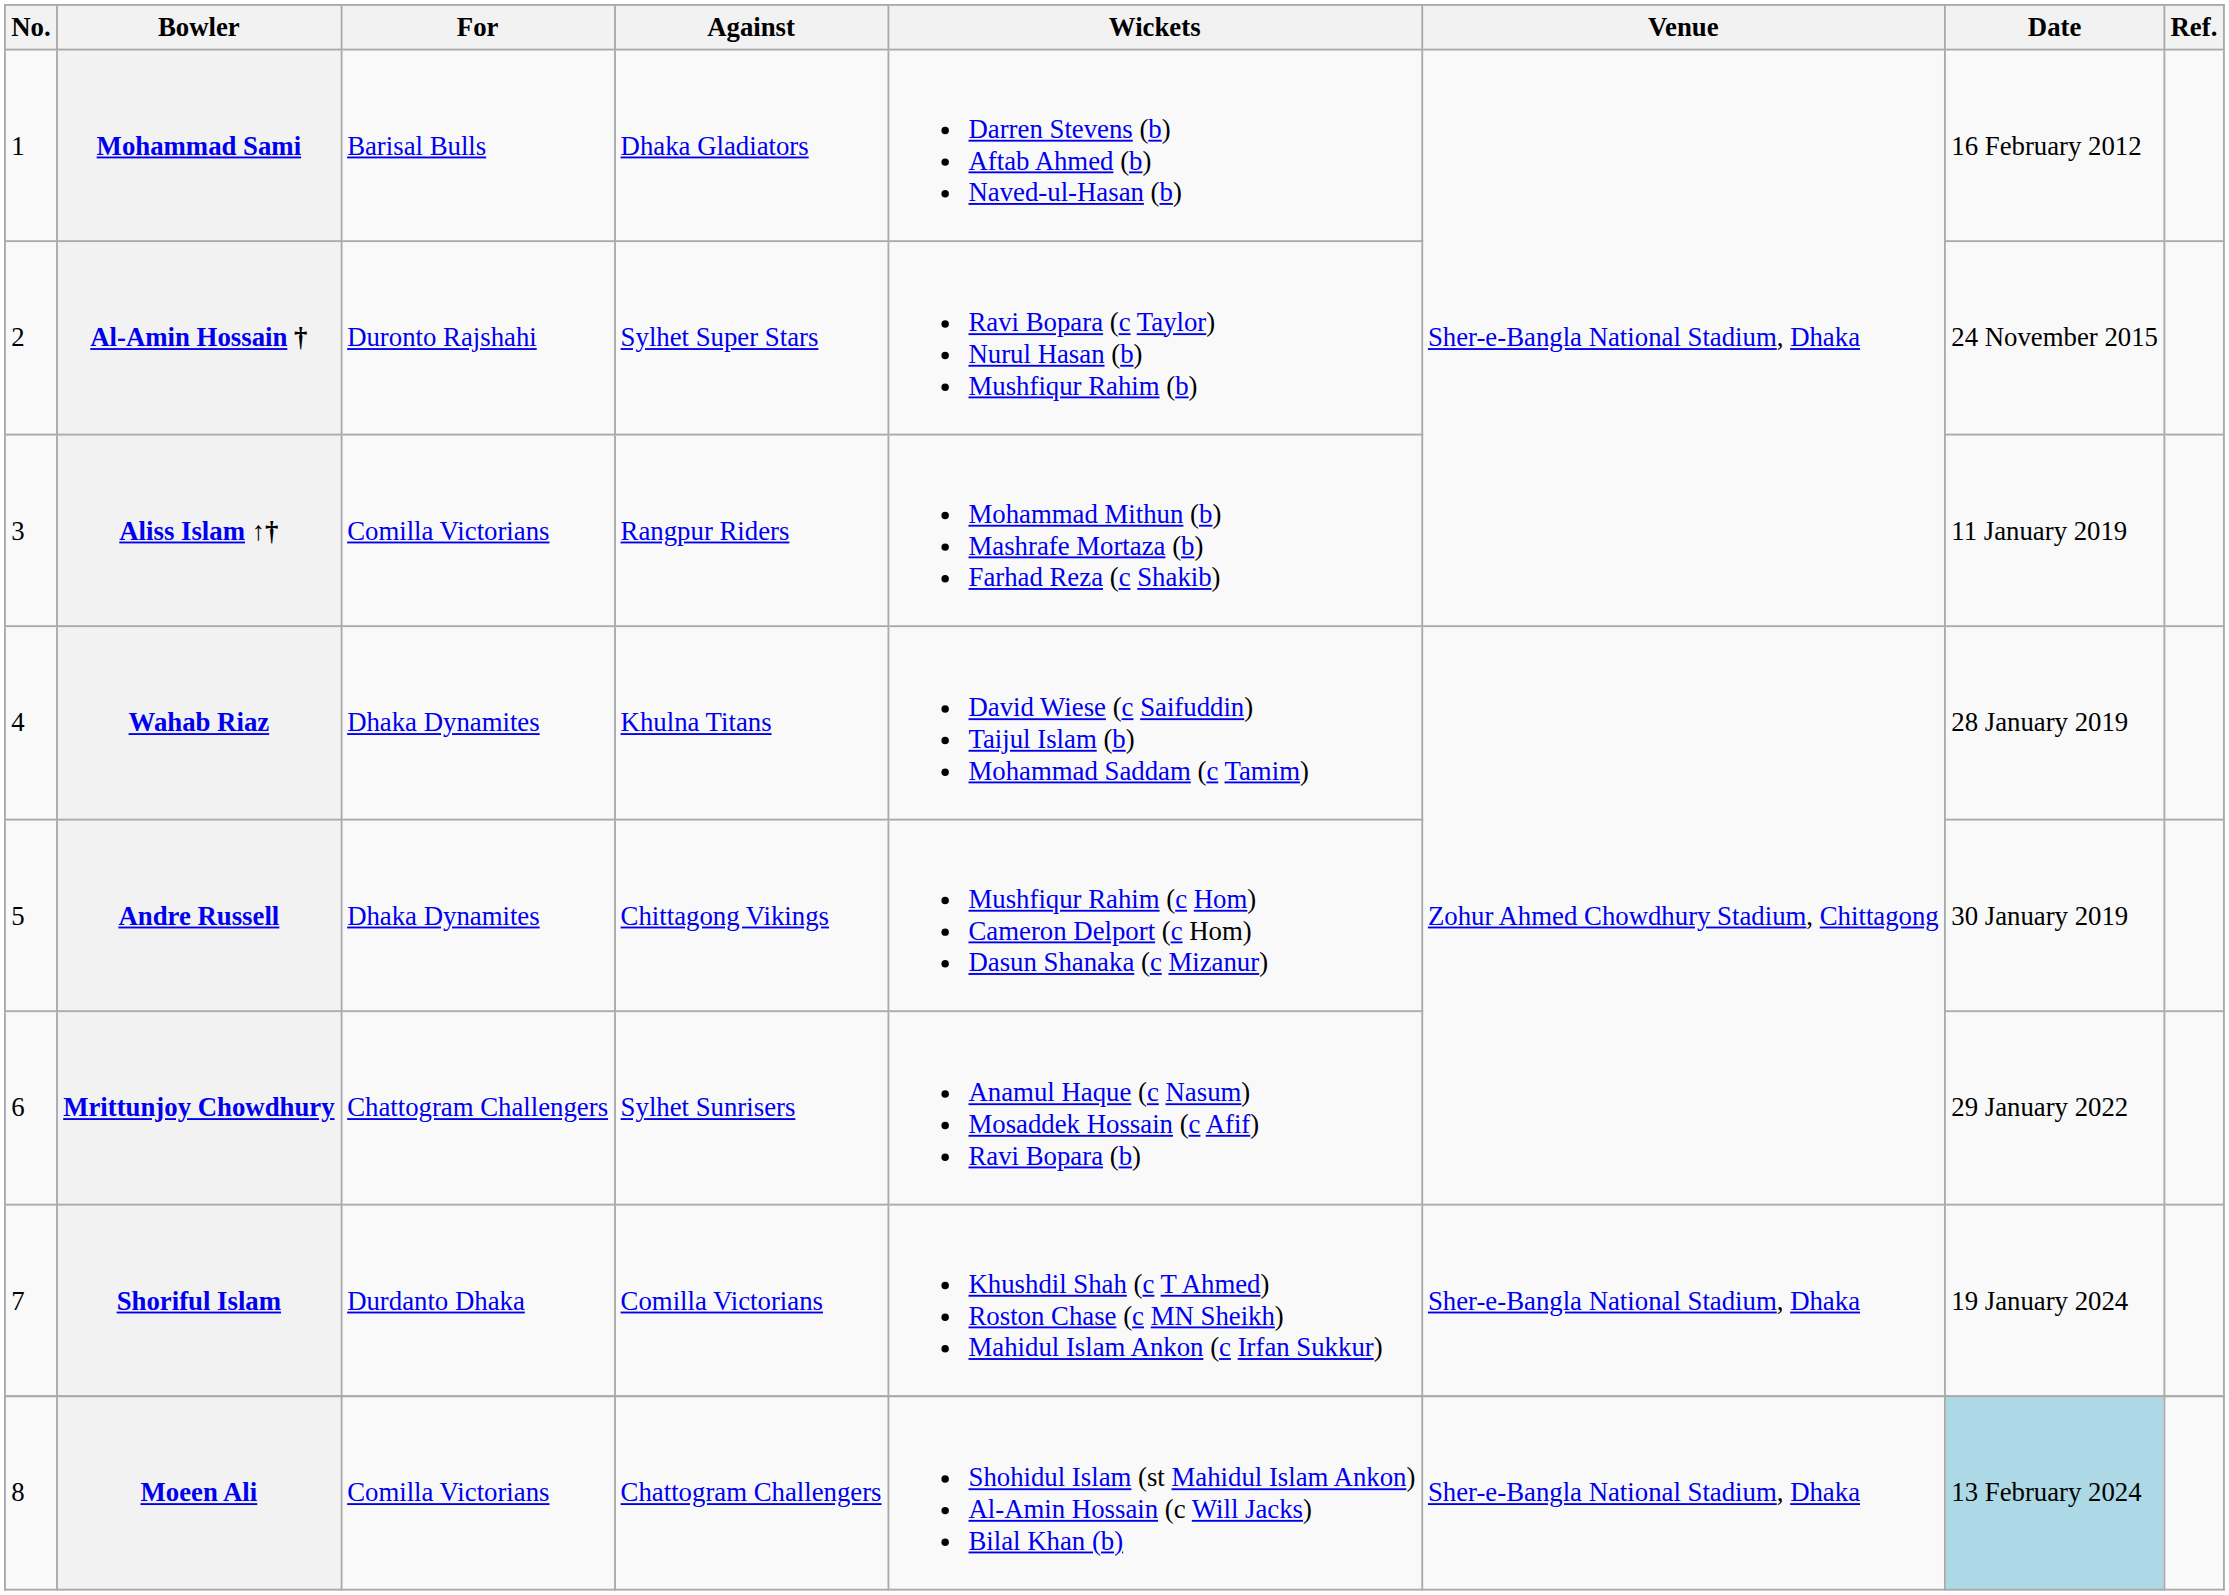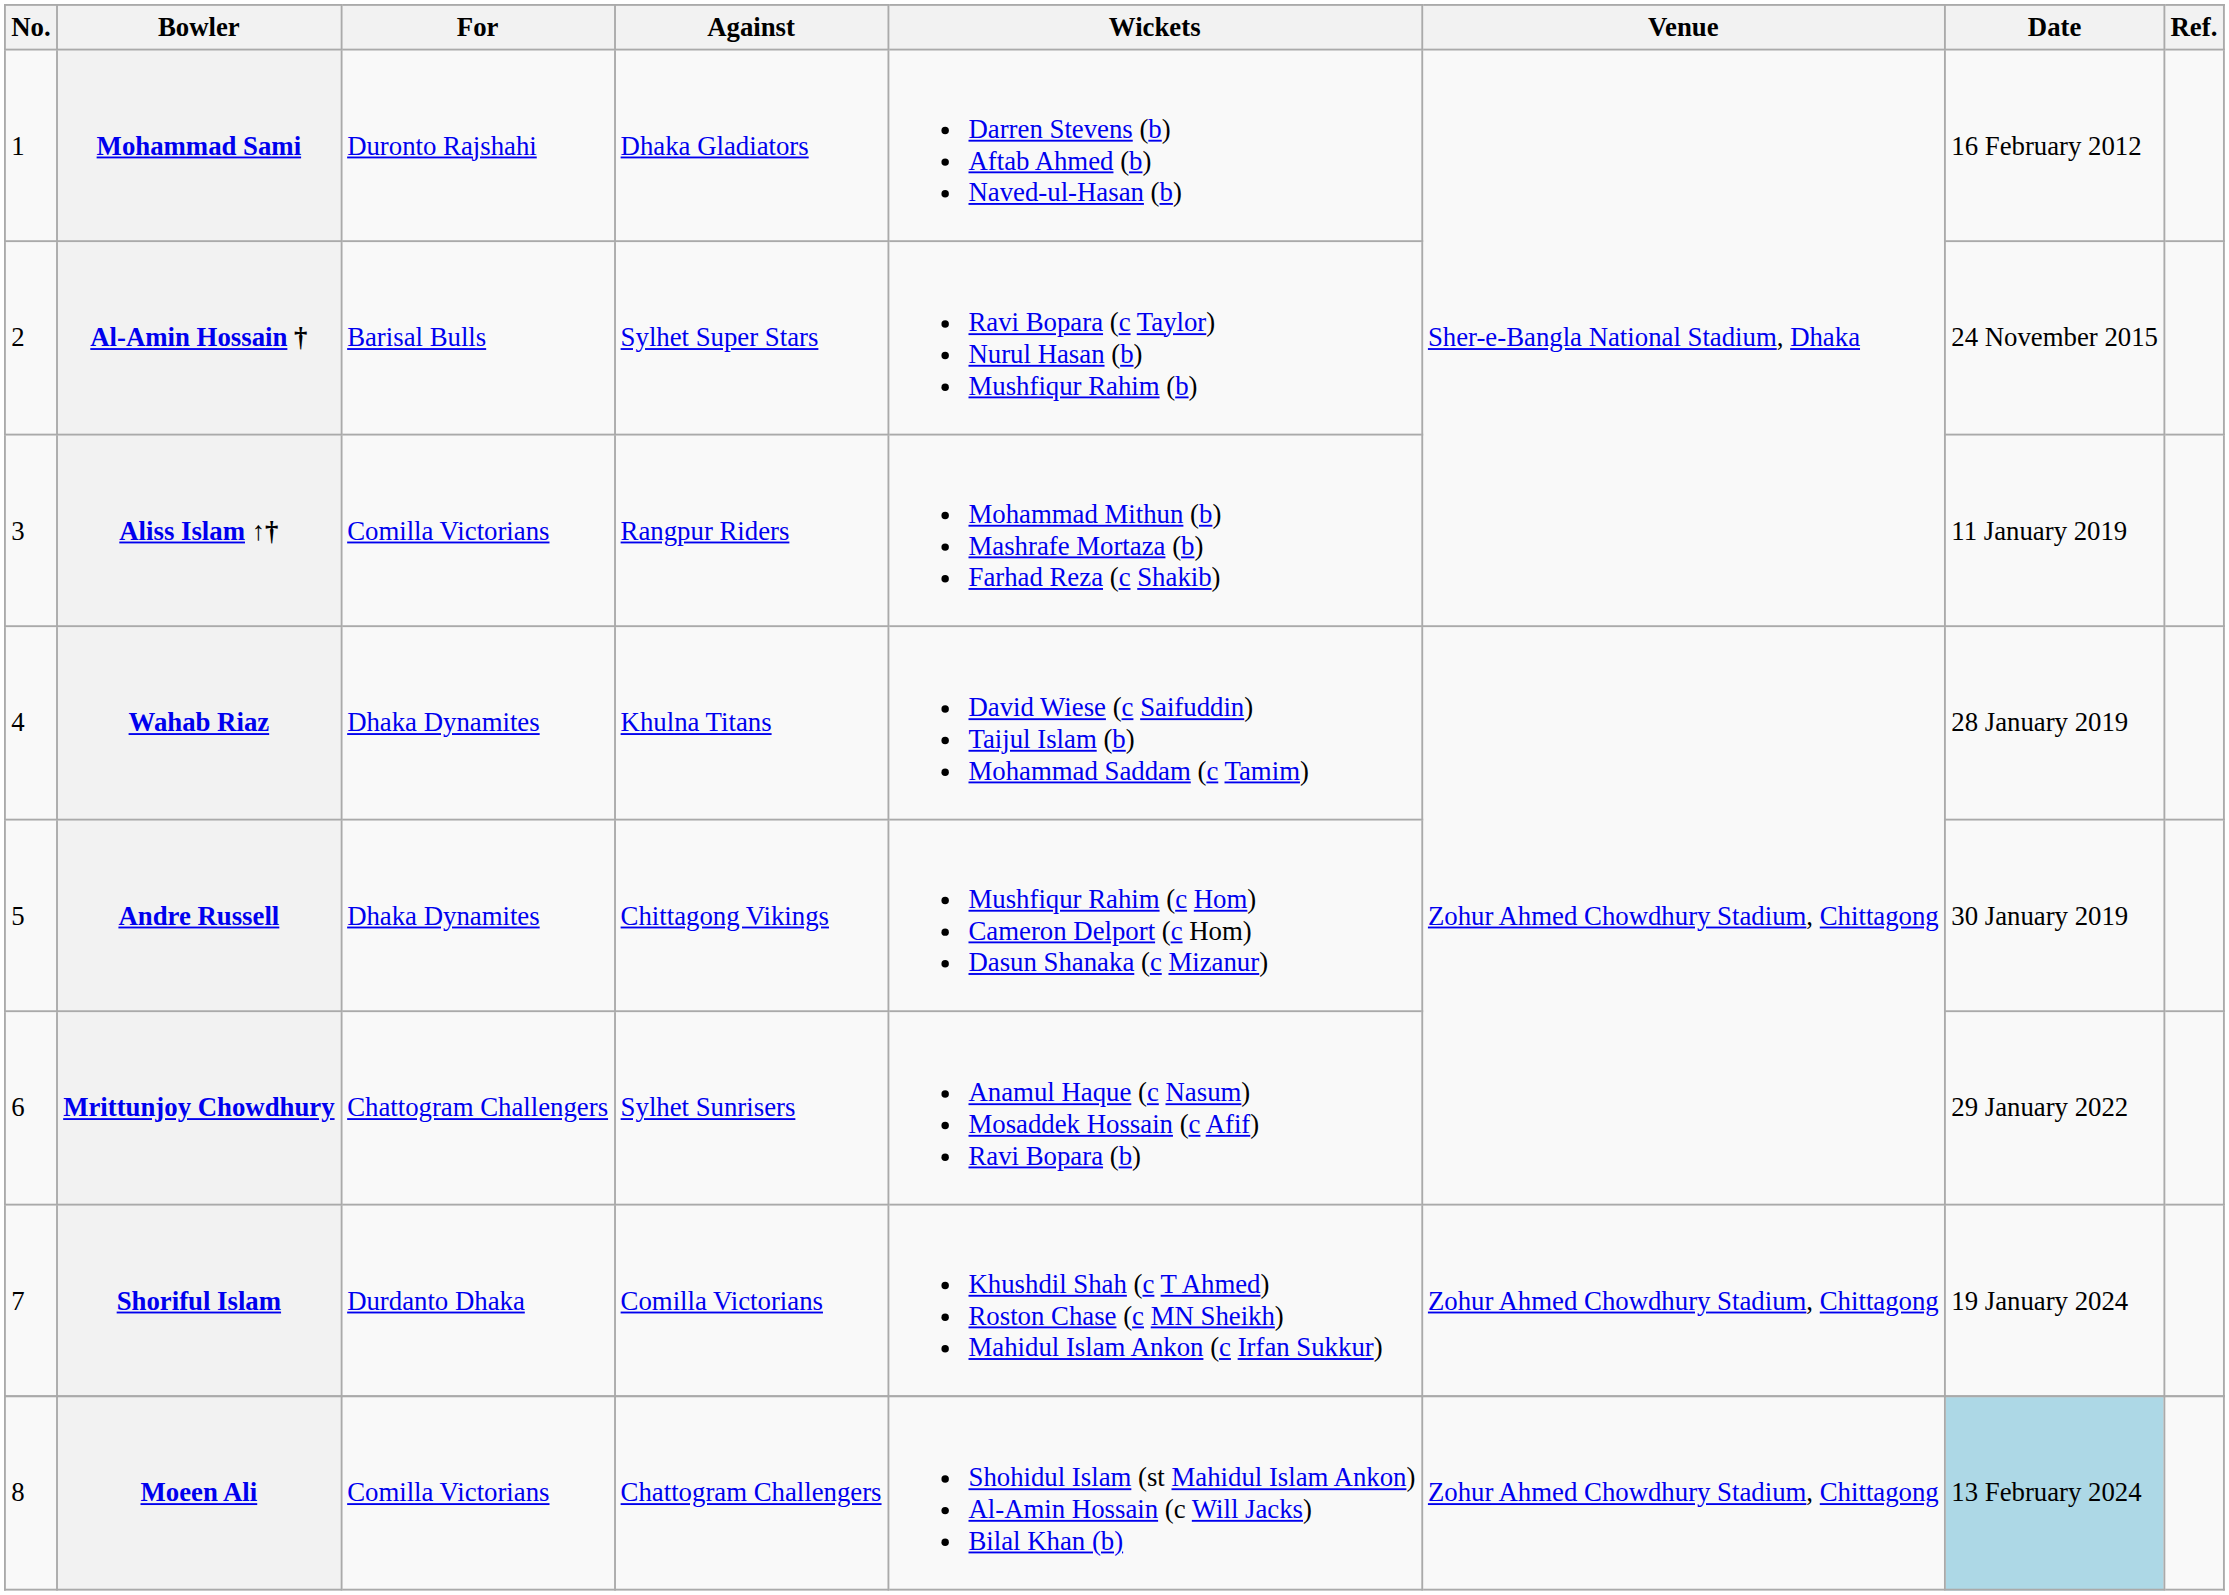 <table class="wikitable plainrowheaders" style="font-size:90%;">
 <tr>
 <th>No.</th>
 <th>Bowler</th>
 <th>For</th>
 <th>Against</th>
 <th class="unsortable">Wickets</th>
 <th>Venue</th>
 <th>Date</th>
 <th>Ref.</th>
 </tr>
 <tr>
 <td>1</td>
 <th scope="row"><a href='#'>Mohammad Sami</a></th>
-<td><a href='#'>Barisal Bulls</a></td>
+<td><a href='#'>Duronto Rajshahi</a></td>
 <td><a href='#'>Dhaka Gladiators</a></td>
 <td><br><ul><li><a href='#'>Darren Stevens</a> (<a href='#'>b</a>)</li><li><a href='#'>Aftab Ahmed</a> (<a href='#'>b</a>)</li><li><a href='#'>Naved-ul-Hasan</a> (<a href='#'>b</a>)</li></ul></td>
 <td rowspan=3><a href='#'>Sher-e-Bangla National Stadium</a>, <a href='#'>Dhaka</a></td>
 <td>16 February 2012</td>
 <td></td>
 </tr>
 <tr>
 <td>2</td>
 <th scope="row"><a href='#'>Al-Amin Hossain</a> †</th>
-<td><a href='#'>Duronto Rajshahi</a></td>
+<td><a href='#'>Barisal Bulls</a></td>
 <td><a href='#'>Sylhet Super Stars</a></td>
 <td><br><ul><li><a href='#'>Ravi Bopara</a> (<a href='#'>c</a> <a href='#'>Taylor</a>)</li><li><a href='#'>Nurul Hasan</a> (<a href='#'>b</a>)</li><li><a href='#'>Mushfiqur Rahim</a> (<a href='#'>b</a>)</li></ul></td>
 <td>24 November 2015</td>
 <td></td>
 </tr>
 <tr>
 <td>3</td>
 <th scope="row"><a href='#'>Aliss Islam</a> ↑†</th>
 <td><a href='#'>Comilla Victorians</a></td>
 <td><a href='#'>Rangpur Riders</a></td>
 <td><br><ul><li><a href='#'>Mohammad Mithun</a> (<a href='#'>b</a>)</li><li><a href='#'>Mashrafe Mortaza</a> (<a href='#'>b</a>)</li><li><a href='#'>Farhad Reza</a> (<a href='#'>c</a> <a href='#'>Shakib</a>)</li></ul></td>
 <td>11 January 2019</td>
 <td></td>
 </tr>
 <tr>
 <td>4</td>
 <th scope="row"><a href='#'>Wahab Riaz</a></th>
 <td><a href='#'>Dhaka Dynamites</a></td>
 <td><a href='#'>Khulna Titans</a></td>
 <td><br><ul><li><a href='#'>David Wiese</a> (<a href='#'>c</a> <a href='#'>Saifuddin</a>)</li><li><a href='#'>Taijul Islam</a> (<a href='#'>b</a>)</li><li><a href='#'>Mohammad Saddam</a> (<a href='#'>c</a> <a href='#'>Tamim</a>)</li></ul></td>
 <td rowspan=3><a href='#'>Zohur Ahmed Chowdhury Stadium</a>, <a href='#'>Chittagong</a></td>
 <td>28 January 2019</td>
 <td></td>
 </tr>
 <tr>
 <td>5</td>
 <th scope="row"><a href='#'>Andre Russell</a></th>
 <td><a href='#'>Dhaka Dynamites</a></td>
 <td><a href='#'>Chittagong Vikings</a></td>
 <td><br><ul><li><a href='#'>Mushfiqur Rahim</a> (<a href='#'>c</a> <a href='#'>Hom</a>)</li><li><a href='#'>Cameron Delport</a> (<a href='#'>c</a> Hom)</li><li><a href='#'>Dasun Shanaka</a> (<a href='#'>c</a> <a href='#'>Mizanur</a>)</li></ul></td>
 <td>30 January 2019</td>
 <td></td>
 </tr>
 <tr>
 <td>6</td>
 <th scope="row"><a href='#'>Mrittunjoy Chowdhury</a></th>
 <td><a href='#'>Chattogram Challengers</a></td>
 <td><a href='#'>Sylhet Sunrisers</a></td>
 <td><br><ul><li><a href='#'>Anamul Haque</a> (<a href='#'>c</a> <a href='#'>Nasum</a>)</li><li><a href='#'>Mosaddek Hossain</a> (<a href='#'>c</a> <a href='#'>Afif</a>)</li><li><a href='#'>Ravi Bopara</a> (<a href='#'>b</a>)</li></ul></td>
 <td>29 January 2022</td>
 <td></td>
 </tr>
 <tr>
 <td>7</td>
 <th scope="row"><a href='#'>Shoriful Islam</a></th>
 <td><a href='#'>Durdanto Dhaka</a></td>
 <td><a href='#'>Comilla Victorians</a></td>
 <td><br><ul><li><a href='#'>Khushdil Shah</a> (<a href='#'>c</a> <a href='#'>T Ahmed</a>)</li><li><a href='#'>Roston Chase</a> (<a href='#'>c</a> <a href='#'>MN Sheikh</a>)</li><li><a href='#'>Mahidul Islam Ankon</a> (<a href='#'>c</a> <a href='#'>Irfan Sukkur</a>)</li></ul></td>
-<td><a href='#'>Sher-e-Bangla National Stadium</a>, <a href='#'>Dhaka</a></td>
+<td><a href='#'>Zohur Ahmed Chowdhury Stadium</a>, <a href='#'>Chittagong</a></td>
 <td>19 January 2024</td>
 <td></td>
 </tr>
 <tr>
 </tr>
 <tr>
 <td>8</td>
 <th scope="row"><a href='#'>Moeen Ali</a></th>
 <td><a href='#'>Comilla Victorians</a></td>
 <td><a href='#'>Chattogram Challengers</a></td>
 <td><br><ul><li><a href='#'>Shohidul Islam</a> (st <a href='#'>Mahidul Islam Ankon</a>)</li><li><a href='#'>Al-Amin Hossain</a> (c <a href='#'>Will Jacks</a>)</li><li><a href='#'>Bilal Khan (b)</a></li></ul></td>
-<td><a href='#'>Sher-e-Bangla National Stadium</a>, <a href='#'>Dhaka</a></td>
+<td><a href='#'>Zohur Ahmed Chowdhury Stadium</a>, <a href='#'>Chittagong</a></td>
 <td style="background: lightblue;">13 February 2024</td>
 <td></td>
 </tr>
 </table>
